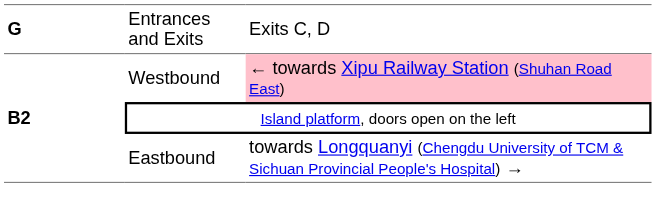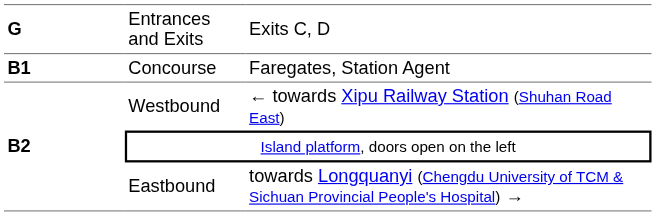 <table cellspacing=0 cellpadding=3>
 <tr>
 <td style="border-top:solid 1px gray;border-bottom:solid 1px gray;" width=100><strong>G</strong></td>
 <td style="border-top:solid 1px gray;border-bottom:solid 1px gray;" width=100>Entrances and Exits</td>
 <td style="border-top:solid 1px gray;border-bottom:solid 1px gray;" width=350>Exits C, D</td>
 </tr>
 <tr>
+<td style="border-bottom:solid 1px gray;"><strong>B1</strong></td>
+<td style="border-bottom:solid 1px gray;">Concourse</td>
+<td style="border-bottom:solid 1px gray;">Faregates, Station Agent</td>
+</tr>
+<tr>
 <td style="border-bottom:solid 1px gray;" rowspan=3><strong>B2</strong></td>
 <td>Westbound</td>
-<td style="background: pink;">←  towards <a href='#'>Xipu Railway Station</a> <small>(<a href='#'>Shuhan Road East</a>)</small></td>
+<td>←  towards <a href='#'>Xipu Railway Station</a> <small>(<a href='#'>Shuhan Road East</a>)</small></td>
 </tr>
 <tr>
 <td style="border-right:solid 2px black;border-left:solid 2px black;border-top:solid 2px black;border-bottom:solid 2px black;text-align:center;" colspan=2><small><a href='#'>Island platform</a>, doors open on the left</small></td>
 </tr>
 <tr>
 <td style="border-bottom:solid 1px gray;">Eastbound</td>
 <td style="border-bottom:solid 1px gray;">  towards <a href='#'>Longquanyi</a> <small>(<a href='#'>Chengdu University of TCM & Sichuan Provincial People's Hospital</a>)</small> →</td>
 </tr>
 </table>
